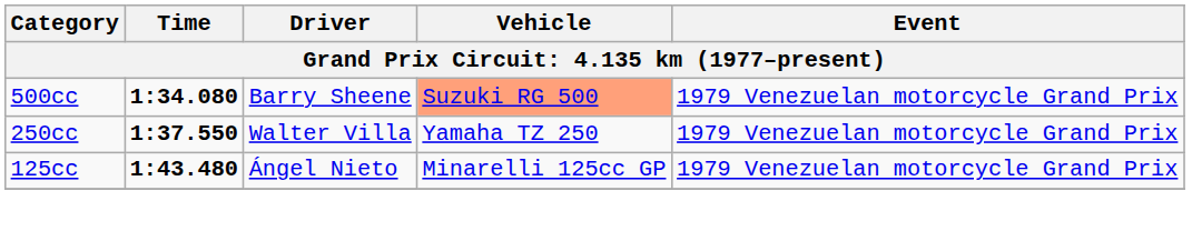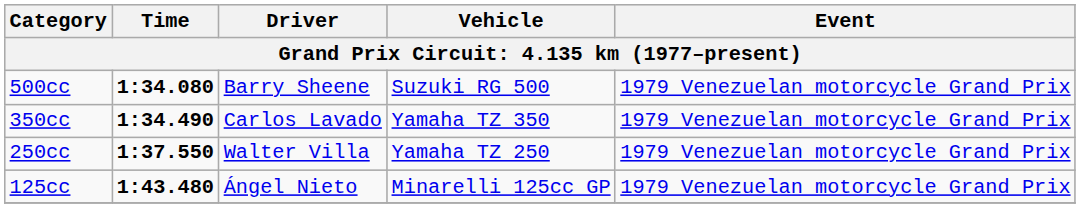 <table class="wikitable">
 <tr>
 <th>Category</th>
 <th>Time</th>
 <th>Driver</th>
 <th>Vehicle</th>
 <th>Event</th>
 </tr>
 <tr>
 <th colspan="5">Grand Prix Circuit: 4.135 km (1977–present)</th>
 </tr>
 <tr>
 <td><a href='#'>500cc</a></td>
 <td><strong>1:34.080</strong></td>
 <td><a href='#'>Barry Sheene</a></td>
-<td style="background: lightsalmon;"><a href='#'>Suzuki RG 500</a></td>
+<td><a href='#'>Suzuki RG 500</a></td>
+<td><a href='#'>1979 Venezuelan motorcycle Grand Prix</a></td>
+</tr>
+<tr>
+<td><a href='#'>350cc</a></td>
+<td><strong>1:34.490</strong></td>
+<td><a href='#'>Carlos Lavado</a></td>
+<td><a href='#'>Yamaha TZ 350</a></td>
 <td><a href='#'>1979 Venezuelan motorcycle Grand Prix</a></td>
 </tr>
 <tr>
 <td><a href='#'>250cc</a></td>
 <td><strong>1:37.550</strong></td>
 <td><a href='#'>Walter Villa</a></td>
 <td><a href='#'>Yamaha TZ 250</a></td>
 <td><a href='#'>1979 Venezuelan motorcycle Grand Prix</a></td>
 </tr>
 <tr>
 <td><a href='#'>125cc</a></td>
 <td><strong>1:43.480</strong></td>
 <td><a href='#'>Ángel Nieto</a></td>
 <td><a href='#'>Minarelli 125cc GP</a></td>
 <td><a href='#'>1979 Venezuelan motorcycle Grand Prix</a></td>
 </tr>
 <tr>
 </tr>
 </table>
